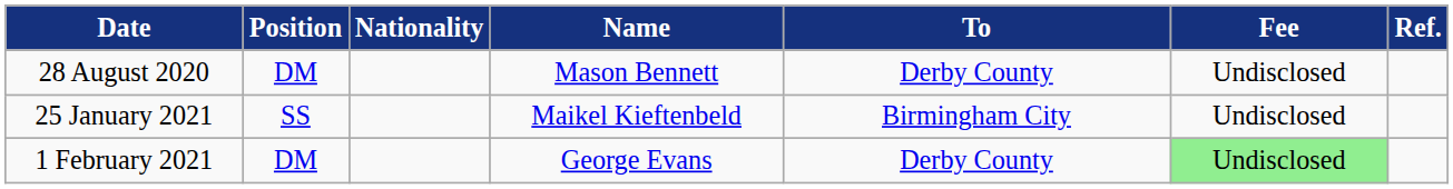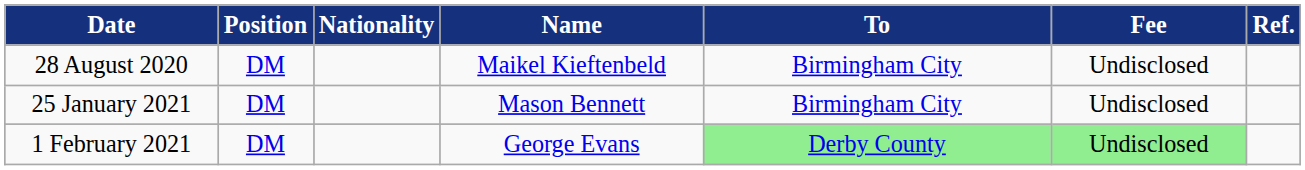 <table class="wikitable"  style="text-align:center; font-size:90%; ">
 <tr>
 <th style="background:#15317E; color:#FFFFFF; width:120px;">Date</th>
 <th style="background:#15317E; color:#FFFFFF; width:50px;">Position</th>
 <th style="background:#15317E; color:#FFFFFF; width:50px;">Nationality</th>
 <th style="background:#15317E; color:#FFFFFF; width:150px;">Name</th>
 <th style="background:#15317E; color:#FFFFFF; width:200px;">To</th>
 <th style="background:#15317E; color:#FFFFFF; width:110px;">Fee</th>
 <th style="background:#15317E; color:#FFFFFF; width:25px;">Ref.</th>
 </tr>
 <tr>
 <td>28 August 2020</td>
 <td><a href='#'>DM</a></td>
 <td></td>
-<td><a href='#'>Mason Bennett</a></td>
-<td> <a href='#'>Derby County</a></td>
+<td><a href='#'>Maikel Kieftenbeld</a></td>
+<td> <a href='#'>Birmingham City</a></td>
 <td>Undisclosed</td>
 <td></td>
 </tr>
 <tr>
 <td>25 January 2021</td>
-<td><a href='#'>SS</a></td>
+<td><a href='#'>DM</a></td>
 <td></td>
-<td><a href='#'>Maikel Kieftenbeld</a></td>
+<td><a href='#'>Mason Bennett</a></td>
 <td> <a href='#'>Birmingham City</a></td>
 <td>Undisclosed</td>
 <td></td>
 </tr>
 <tr>
 <td>1 February 2021</td>
 <td><a href='#'>DM</a></td>
 <td></td>
 <td><a href='#'>George Evans</a></td>
-<td> <a href='#'>Derby County</a></td>
+<td style="background: lightgreen;"> <a href='#'>Derby County</a></td>
 <td style="background: lightgreen;">Undisclosed</td>
 <td></td>
 </tr>
 </table>
